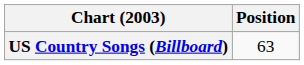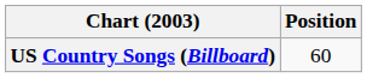 <table class="wikitable plainrowheaders">
 <tr>
 <th scope="col">Chart (2003)</th>
 <th scope="col">Position</th>
 </tr>
 <tr>
 <th scope="row">US <a href='#'>Country Songs</a> (<em><a href='#'>Billboard</a></em>)</th>
-<td align="center">63</td>
+<td align="center">60</td>
 </tr>
 </table>
